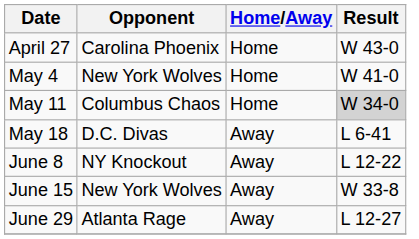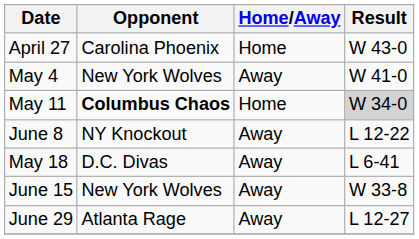 <table class="wikitable">
 <tr>
 <th>Date</th>
 <th>Opponent</th>
 <th><a href='#'>Home</a>/<a href='#'>Away</a></th>
 <th>Result</th>
 </tr>
 <tr>
 <td>April 27</td>
 <td>Carolina Phoenix</td>
 <td>Home</td>
 <td>W 43-0</td>
 </tr>
 <tr>
 <td>May 4</td>
 <td>New York Wolves</td>
-<td>Home</td>
+<td>Away</td>
 <td>W 41-0</td>
 </tr>
 <tr>
 <td>May 11</td>
-<td>Columbus Chaos</td>
+<td><strong>Columbus Chaos</strong></td>
 <td>Home</td>
 <td style="background: lightgrey;">W 34-0</td>
+</tr>
+<tr>
+<td>June 8</td>
+<td>NY Knockout</td>
+<td>Away</td>
+<td>L 12-22</td>
 </tr>
 <tr>
 <td>May 18</td>
 <td>D.C. Divas</td>
 <td>Away</td>
 <td>L 6-41</td>
-</tr>
-<tr>
-<td>June 8</td>
-<td>NY Knockout</td>
-<td>Away</td>
-<td>L 12-22</td>
 </tr>
 <tr>
 <td>June 15</td>
 <td>New York Wolves</td>
 <td>Away</td>
 <td>W 33-8</td>
 </tr>
 <tr>
 <td>June 29</td>
 <td>Atlanta Rage</td>
 <td>Away</td>
 <td>L 12-27</td>
 </tr>
 <tr>
 </tr>
 </table>
